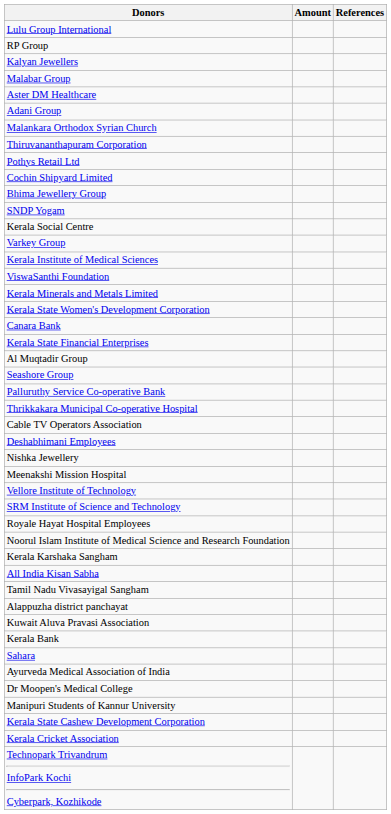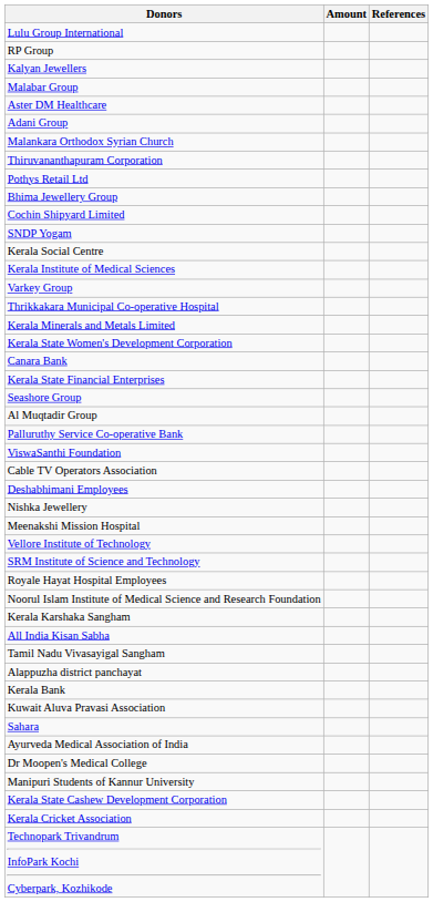 <table class="wikitable sortable static-row-numbers static-row-header-text mw-collapsible mw-collapsed hover-highlight" "style="font-size: 100%">
 <tr>
 <th>Donors</th>
 <th>Amount</th>
 <th class=unsortable>References</th>
 </tr>
 <tr>
 <td><a href='#'>Lulu Group International</a></td>
 <td></td>
 <td></td>
 </tr>
 <tr>
 <td>RP Group</td>
 <td></td>
 <td></td>
 </tr>
 <tr>
 <td><a href='#'>Kalyan Jewellers</a></td>
 <td></td>
 <td></td>
 </tr>
 <tr>
 <td><a href='#'>Malabar Group</a></td>
 <td></td>
 <td></td>
 </tr>
 <tr>
 <td><a href='#'>Aster DM Healthcare</a></td>
 <td></td>
 <td></td>
 </tr>
 <tr>
 <td><a href='#'>Adani Group</a></td>
 <td></td>
 <td></td>
 </tr>
 <tr>
 <td><a href='#'>Malankara Orthodox Syrian Church</a></td>
 <td></td>
 <td></td>
 </tr>
 <tr>
 <td><a href='#'>Thiruvananthapuram Corporation</a></td>
 <td></td>
 <td></td>
 </tr>
 <tr>
 <td><a href='#'>Pothys Retail Ltd</a></td>
 <td></td>
 <td></td>
 </tr>
 <tr>
-<td><a href='#'>Cochin Shipyard Limited</a></td>
+<td><a href='#'>Bhima Jewellery Group</a></td>
 <td></td>
 <td></td>
 </tr>
 <tr>
-<td><a href='#'>Bhima Jewellery Group</a></td>
+<td><a href='#'>Cochin Shipyard Limited</a></td>
 <td></td>
 <td></td>
 </tr>
 <tr>
 <td><a href='#'>SNDP Yogam</a></td>
 <td></td>
 <td></td>
 </tr>
 <tr>
 <td>Kerala Social Centre</td>
 <td></td>
 <td></td>
 </tr>
 <tr>
+<td><a href='#'>Kerala Institute of Medical Sciences</a></td>
+<td></td>
+<td></td>
+</tr>
+<tr>
 <td><a href='#'>Varkey Group</a></td>
 <td></td>
 <td></td>
 </tr>
 <tr>
-<td><a href='#'>Kerala Institute of Medical Sciences</a></td>
-<td></td>
-<td></td>
-</tr>
-<tr>
-<td><a href='#'>ViswaSanthi Foundation</a></td>
+<td><a href='#'>Thrikkakara Municipal Co-operative Hospital</a></td>
 <td></td>
 <td></td>
 </tr>
 <tr>
 <td><a href='#'>Kerala Minerals and Metals Limited</a></td>
 <td></td>
 <td></td>
 </tr>
 <tr>
 <td><a href='#'>Kerala State Women's Development Corporation</a></td>
 <td></td>
 <td></td>
 </tr>
 <tr>
 <td><a href='#'>Canara Bank</a></td>
 <td></td>
 <td></td>
 </tr>
 <tr>
 <td><a href='#'>Kerala State Financial Enterprises</a></td>
 <td></td>
 <td></td>
 </tr>
 <tr>
-<td>Al Muqtadir Group</td>
+<td><a href='#'>Seashore Group</a></td>
 <td></td>
 <td></td>
 </tr>
 <tr>
-<td><a href='#'>Seashore Group</a></td>
+<td>Al Muqtadir Group</td>
 <td></td>
 <td></td>
 </tr>
 <tr>
 <td><a href='#'>Palluruthy Service Co-operative Bank</a></td>
 <td></td>
 <td></td>
 </tr>
 <tr>
-<td><a href='#'>Thrikkakara Municipal Co-operative Hospital</a></td>
+<td><a href='#'>ViswaSanthi Foundation</a></td>
 <td></td>
 <td></td>
 </tr>
 <tr>
 <td>Cable TV Operators Association</td>
 <td></td>
 <td></td>
 </tr>
 <tr>
 <td><a href='#'>Deshabhimani Employees</a></td>
 <td></td>
 <td></td>
 </tr>
 <tr>
 <td>Nishka Jewellery</td>
 <td></td>
 <td></td>
 </tr>
 <tr>
 <td>Meenakshi Mission Hospital</td>
 <td></td>
 <td></td>
 </tr>
 <tr>
 <td><a href='#'>Vellore Institute of Technology</a></td>
 <td></td>
 <td></td>
 </tr>
 <tr>
 <td><a href='#'>SRM Institute of Science and Technology</a></td>
 <td></td>
 <td></td>
 </tr>
 <tr>
 <td>Royale Hayat Hospital Employees</td>
 <td></td>
 <td></td>
 </tr>
 <tr>
 <td>Noorul Islam Institute of Medical Science and Research Foundation</td>
 <td></td>
 <td></td>
 </tr>
 <tr>
 <td>Kerala Karshaka Sangham</td>
 <td></td>
 <td></td>
 </tr>
 <tr>
 <td><a href='#'>All India Kisan Sabha</a></td>
 <td></td>
 <td></td>
 </tr>
 <tr>
 <td>Tamil Nadu Vivasayigal Sangham</td>
 <td></td>
 <td></td>
 </tr>
 <tr>
 <td>Alappuzha district panchayat</td>
 <td></td>
 <td></td>
 </tr>
 <tr>
-<td>Kuwait Aluva Pravasi Association</td>
+<td>Kerala Bank</td>
 <td></td>
 <td></td>
 </tr>
 <tr>
-<td>Kerala Bank</td>
+<td>Kuwait Aluva Pravasi Association</td>
 <td></td>
 <td></td>
 </tr>
 <tr>
 <td><a href='#'>Sahara</a></td>
 <td></td>
 <td></td>
 </tr>
 <tr>
 <td>Ayurveda Medical Association of India</td>
 <td></td>
 <td></td>
 </tr>
 <tr>
 <td>Dr Moopen's Medical College</td>
 <td></td>
 <td></td>
 </tr>
 <tr>
 <td>Manipuri Students of Kannur University</td>
 <td></td>
 <td></td>
 </tr>
 <tr>
 <td><a href='#'>Kerala State Cashew Development Corporation</a></td>
 <td></td>
 <td></td>
 </tr>
 <tr>
 <td><a href='#'>Kerala Cricket Association</a></td>
 <td></td>
 <td></td>
 </tr>
 <tr>
 <td><a href='#'>Technopark Trivandrum</a><hr><a href='#'>InfoPark Kochi</a> <hr><a href='#'>Cyberpark, Kozhikode</a></td>
 <td></td>
 <td></td>
 </tr>
 </table>
